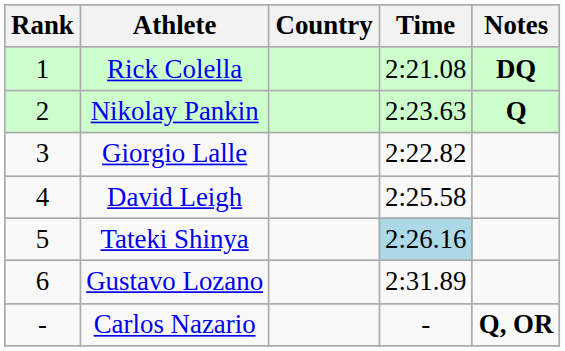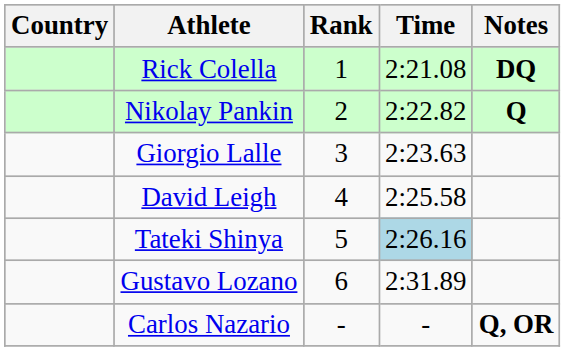 <table class="wikitable sortable" style="text-align:center">
 <tr>
+<th>Country</th>
+<th>Athlete</th>
 <th>Rank</th>
-<th>Athlete</th>
-<th>Country</th>
 <th>Time</th>
 <th>Notes</th>
 </tr>
 <tr bgcolor=ccffcc>
+<td align=left></td>
+<td><a href='#'>Rick Colella</a></td>
 <td>1</td>
-<td><a href='#'>Rick Colella</a></td>
-<td align=left></td>
 <td>2:21.08</td>
 <td><strong>DQ </strong></td>
 </tr>
 <tr bgcolor=ccffcc>
+<td align=left></td>
+<td><a href='#'>Nikolay Pankin</a></td>
 <td>2</td>
-<td><a href='#'>Nikolay Pankin</a></td>
-<td align=left></td>
-<td>2:23.63</td>
+<td>2:22.82</td>
 <td><strong>Q </strong></td>
 </tr>
 <tr>
+<td align=left></td>
+<td><a href='#'>Giorgio Lalle</a></td>
 <td>3</td>
-<td><a href='#'>Giorgio Lalle</a></td>
-<td align=left></td>
-<td>2:22.82</td>
+<td>2:23.63</td>
 <td><strong> </strong></td>
 </tr>
 <tr>
+<td align=left></td>
+<td><a href='#'>David Leigh</a></td>
 <td>4</td>
-<td><a href='#'>David Leigh</a></td>
-<td align=left></td>
 <td>2:25.58</td>
 <td><strong> </strong></td>
 </tr>
 <tr>
+<td align=left></td>
+<td><a href='#'>Tateki Shinya</a></td>
 <td>5</td>
-<td><a href='#'>Tateki Shinya</a></td>
-<td align=left></td>
 <td style="background: lightblue;">2:26.16</td>
 <td><strong> </strong></td>
 </tr>
 <tr>
+<td align=left></td>
+<td><a href='#'>Gustavo Lozano</a></td>
 <td>6</td>
-<td><a href='#'>Gustavo Lozano</a></td>
-<td align=left></td>
 <td>2:31.89</td>
 <td><strong> </strong></td>
 </tr>
 <tr>
+<td align=left></td>
+<td><a href='#'>Carlos Nazario</a></td>
 <td>-</td>
-<td><a href='#'>Carlos Nazario</a></td>
-<td align=left></td>
 <td>-</td>
 <td><strong>Q, OR </strong></td>
 </tr>
 </table>
